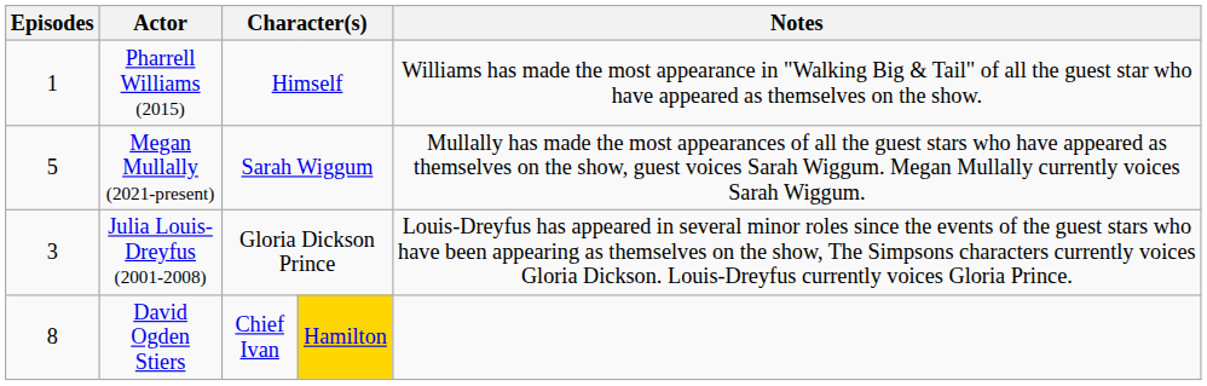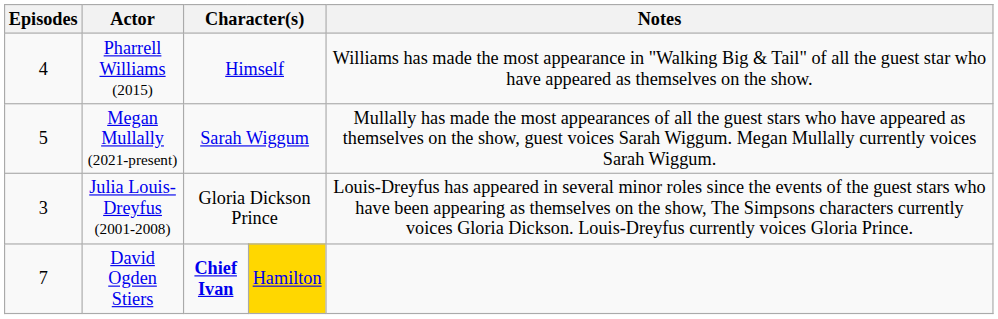 <table class="wikitable" style="text-align:center">
 <tr>
 <th style="text-align:center">Episodes</th>
 <th style="text-align:center">Actor</th>
 <th style="text-align:center" colspan="2">Character(s)</th>
 <th style="text-align:center">Notes</th>
 </tr>
 <tr>
-<td>1</td>
+<td>4</td>
 <td><a href='#'>Pharrell Williams</a><br><small>(2015)</small></td>
 <td colspan="2"><a href='#'>Himself</a></td>
 <td>Williams has made the most appearance in "Walking Big & Tail" of all the guest star who have appeared as themselves on the show.</td>
 </tr>
 <tr>
 <td>5</td>
 <td><a href='#'>Megan Mullally</a><br><small>(2021-present)</small></td>
 <td colspan="2"><a href='#'>Sarah Wiggum</a></td>
 <td>Mullally has made the most appearances of all the guest stars who have appeared as themselves on the show, guest voices Sarah Wiggum. Megan Mullally currently voices Sarah Wiggum.</td>
 </tr>
 <tr>
 <td>3</td>
 <td><a href='#'>Julia Louis-Dreyfus</a><br><small>(2001-2008)</small></td>
 <td colspan="2">Gloria Dickson Prince</td>
 <td>Louis-Dreyfus has appeared in several minor roles since the events of the guest stars who have been appearing as themselves on the show, The Simpsons characters currently voices Gloria Dickson. Louis-Dreyfus currently voices Gloria Prince.</td>
 </tr>
 <tr>
-<td>8</td>
+<td>7</td>
 <td><a href='#'>David Ogden Stiers</a></td>
-<td colspan="1"><a href='#'>Chief Ivan</a></td>
+<td colspan="1"><strong><a href='#'>Chief Ivan</a></strong></td>
 <td colspan="1" style="background: gold;"><a href='#'>Hamilton</a></td>
 </tr>
 </table>
